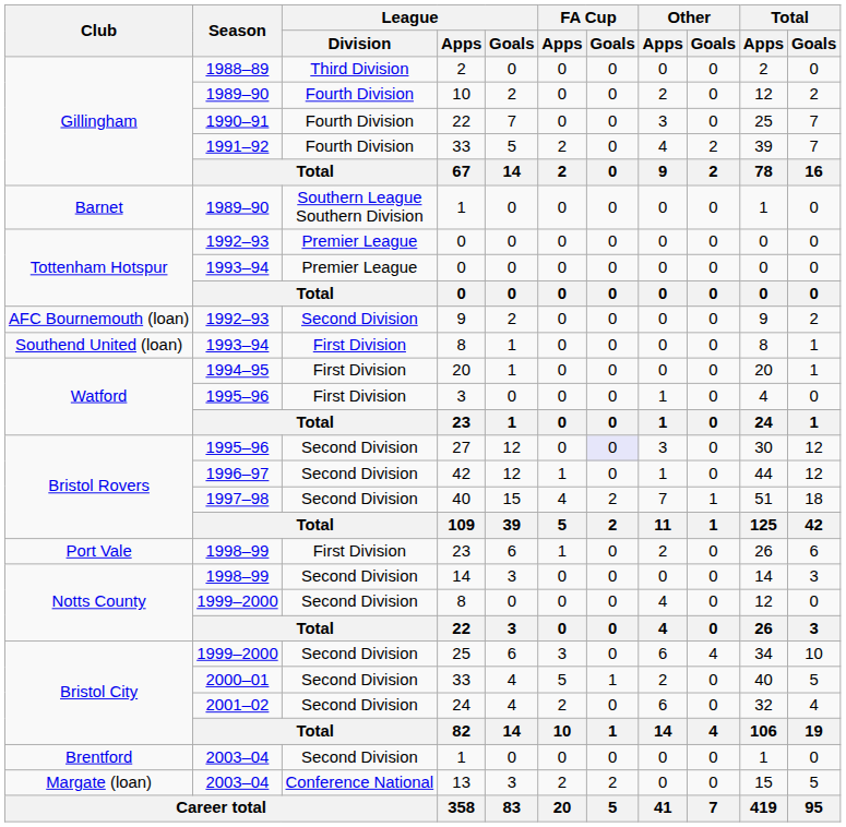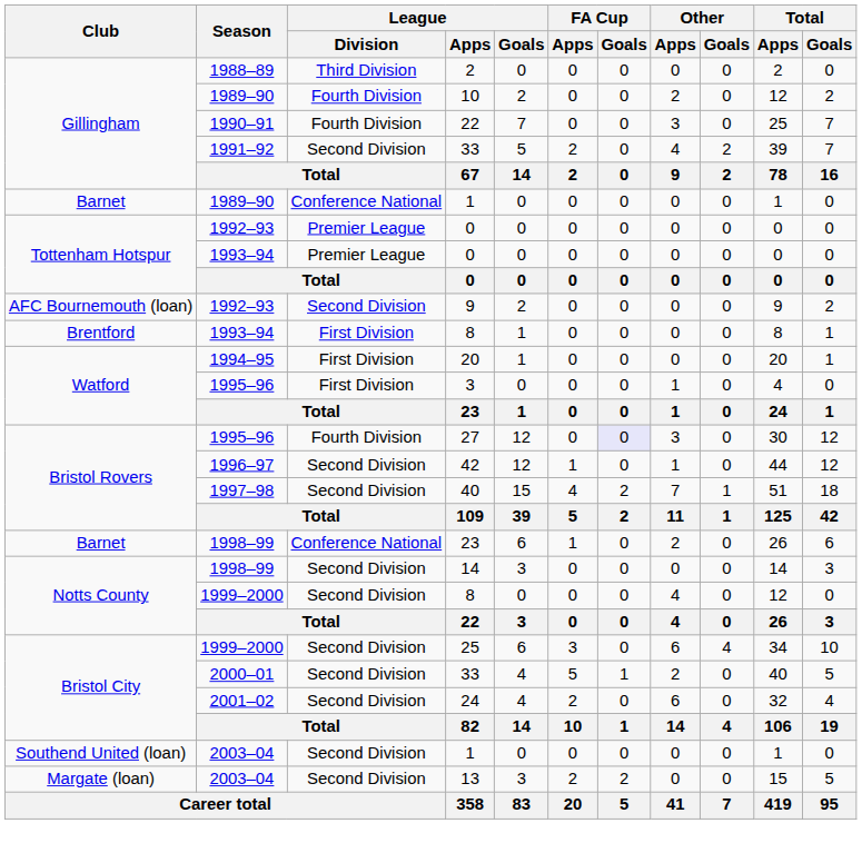 <table class="wikitable" style="text-align: center;">
 <tr>
 <th rowspan="2">Club</th>
 <th rowspan="2">Season</th>
 <th colspan="3">League</th>
 <th colspan="2">FA Cup</th>
 <th colspan="2">Other</th>
 <th colspan="2">Total</th>
 </tr>
 <tr>
 <th>Division</th>
 <th>Apps</th>
 <th>Goals</th>
 <th>Apps</th>
 <th>Goals</th>
 <th>Apps</th>
 <th>Goals</th>
 <th>Apps</th>
 <th>Goals</th>
 </tr>
 <tr>
 <td rowspan="5"><a href='#'>Gillingham</a></td>
 <td><a href='#'>1988–89</a></td>
 <td><a href='#'>Third Division</a></td>
 <td>2</td>
 <td>0</td>
 <td>0</td>
 <td>0</td>
 <td>0</td>
 <td>0</td>
 <td>2</td>
 <td>0</td>
 </tr>
 <tr>
 <td><a href='#'>1989–90</a></td>
 <td><a href='#'>Fourth Division</a></td>
 <td>10</td>
 <td>2</td>
 <td>0</td>
 <td>0</td>
 <td>2</td>
 <td>0</td>
 <td>12</td>
 <td>2</td>
 </tr>
 <tr>
 <td><a href='#'>1990–91</a></td>
 <td>Fourth Division</td>
 <td>22</td>
 <td>7</td>
 <td>0</td>
 <td>0</td>
 <td>3</td>
 <td>0</td>
 <td>25</td>
 <td>7</td>
 </tr>
 <tr>
 <td><a href='#'>1991–92</a></td>
-<td>Fourth Division</td>
+<td>Second Division</td>
 <td>33</td>
 <td>5</td>
 <td>2</td>
 <td>0</td>
 <td>4</td>
 <td>2</td>
 <td>39</td>
 <td>7</td>
 </tr>
 <tr>
 <th colspan="2">Total</th>
 <th>67</th>
 <th>14</th>
 <th>2</th>
 <th>0</th>
 <th>9</th>
 <th>2</th>
 <th>78</th>
 <th>16</th>
 </tr>
 <tr>
 <td><a href='#'>Barnet</a></td>
 <td><a href='#'>1989–90</a></td>
-<td><a href='#'>Southern League</a><br>Southern Division</td>
+<td><a href='#'>Conference National</a></td>
 <td>1</td>
 <td>0</td>
 <td>0</td>
 <td>0</td>
 <td>0</td>
 <td>0</td>
 <td>1</td>
 <td>0</td>
 </tr>
 <tr>
 <td rowspan="3"><a href='#'>Tottenham Hotspur</a></td>
 <td><a href='#'>1992–93</a></td>
 <td><a href='#'>Premier League</a></td>
 <td>0</td>
 <td>0</td>
 <td>0</td>
 <td>0</td>
 <td>0</td>
 <td>0</td>
 <td>0</td>
 <td>0</td>
 </tr>
 <tr>
 <td><a href='#'>1993–94</a></td>
 <td>Premier League</td>
 <td>0</td>
 <td>0</td>
 <td>0</td>
 <td>0</td>
 <td>0</td>
 <td>0</td>
 <td>0</td>
 <td>0</td>
 </tr>
 <tr>
 <th colspan="2">Total</th>
 <th>0</th>
 <th>0</th>
 <th>0</th>
 <th>0</th>
 <th>0</th>
 <th>0</th>
 <th>0</th>
 <th>0</th>
 </tr>
 <tr>
 <td><a href='#'>AFC Bournemouth</a> (loan)</td>
 <td><a href='#'>1992–93</a></td>
 <td><a href='#'>Second Division</a></td>
 <td>9</td>
 <td>2</td>
 <td>0</td>
 <td>0</td>
 <td>0</td>
 <td>0</td>
 <td>9</td>
 <td>2</td>
 </tr>
 <tr>
-<td><a href='#'>Southend United</a> (loan)</td>
+<td><a href='#'>Brentford</a></td>
 <td><a href='#'>1993–94</a></td>
 <td><a href='#'>First Division</a></td>
 <td>8</td>
 <td>1</td>
 <td>0</td>
 <td>0</td>
 <td>0</td>
 <td>0</td>
 <td>8</td>
 <td>1</td>
 </tr>
 <tr>
 <td rowspan="3"><a href='#'>Watford</a></td>
 <td><a href='#'>1994–95</a></td>
 <td>First Division</td>
 <td>20</td>
 <td>1</td>
 <td>0</td>
 <td>0</td>
 <td>0</td>
 <td>0</td>
 <td>20</td>
 <td>1</td>
 </tr>
 <tr>
 <td><a href='#'>1995–96</a></td>
 <td>First Division</td>
 <td>3</td>
 <td>0</td>
 <td>0</td>
 <td>0</td>
 <td>1</td>
 <td>0</td>
 <td>4</td>
 <td>0</td>
 </tr>
 <tr>
 <th colspan="2">Total</th>
 <th>23</th>
 <th>1</th>
 <th>0</th>
 <th>0</th>
 <th>1</th>
 <th>0</th>
 <th>24</th>
 <th>1</th>
 </tr>
 <tr>
 <td rowspan="4"><a href='#'>Bristol Rovers</a></td>
 <td><a href='#'>1995–96</a></td>
-<td>Second Division</td>
+<td>Fourth Division</td>
 <td>27</td>
 <td>12</td>
 <td>0</td>
 <td style="background: lavender;">0</td>
 <td>3</td>
 <td>0</td>
 <td>30</td>
 <td>12</td>
 </tr>
 <tr>
 <td><a href='#'>1996–97</a></td>
 <td>Second Division</td>
 <td>42</td>
 <td>12</td>
 <td>1</td>
 <td>0</td>
 <td>1</td>
 <td>0</td>
 <td>44</td>
 <td>12</td>
 </tr>
 <tr>
 <td><a href='#'>1997–98</a></td>
 <td>Second Division</td>
 <td>40</td>
 <td>15</td>
 <td>4</td>
 <td>2</td>
 <td>7</td>
 <td>1</td>
 <td>51</td>
 <td>18</td>
 </tr>
 <tr>
 <th colspan="2">Total</th>
 <th>109</th>
 <th>39</th>
 <th>5</th>
 <th>2</th>
 <th>11</th>
 <th>1</th>
 <th>125</th>
 <th>42</th>
 </tr>
 <tr>
-<td><a href='#'>Port Vale</a></td>
+<td><a href='#'>Barnet</a></td>
 <td><a href='#'>1998–99</a></td>
-<td>First Division</td>
+<td><a href='#'>Conference National</a></td>
 <td>23</td>
 <td>6</td>
 <td>1</td>
 <td>0</td>
 <td>2</td>
 <td>0</td>
 <td>26</td>
 <td>6</td>
 </tr>
 <tr>
 <td rowspan="3"><a href='#'>Notts County</a></td>
 <td><a href='#'>1998–99</a></td>
 <td>Second Division</td>
 <td>14</td>
 <td>3</td>
 <td>0</td>
 <td>0</td>
 <td>0</td>
 <td>0</td>
 <td>14</td>
 <td>3</td>
 </tr>
 <tr>
 <td><a href='#'>1999–2000</a></td>
 <td>Second Division</td>
 <td>8</td>
 <td>0</td>
 <td>0</td>
 <td>0</td>
 <td>4</td>
 <td>0</td>
 <td>12</td>
 <td>0</td>
 </tr>
 <tr>
 <th colspan="2">Total</th>
 <th>22</th>
 <th>3</th>
 <th>0</th>
 <th>0</th>
 <th>4</th>
 <th>0</th>
 <th>26</th>
 <th>3</th>
 </tr>
 <tr>
 <td rowspan="4"><a href='#'>Bristol City</a></td>
 <td><a href='#'>1999–2000</a></td>
 <td>Second Division</td>
 <td>25</td>
 <td>6</td>
 <td>3</td>
 <td>0</td>
 <td>6</td>
 <td>4</td>
 <td>34</td>
 <td>10</td>
 </tr>
 <tr>
 <td><a href='#'>2000–01</a></td>
 <td>Second Division</td>
 <td>33</td>
 <td>4</td>
 <td>5</td>
 <td>1</td>
 <td>2</td>
 <td>0</td>
 <td>40</td>
 <td>5</td>
 </tr>
 <tr>
 <td><a href='#'>2001–02</a></td>
 <td>Second Division</td>
 <td>24</td>
 <td>4</td>
 <td>2</td>
 <td>0</td>
 <td>6</td>
 <td>0</td>
 <td>32</td>
 <td>4</td>
 </tr>
 <tr>
 <th colspan="2">Total</th>
 <th>82</th>
 <th>14</th>
 <th>10</th>
 <th>1</th>
 <th>14</th>
 <th>4</th>
 <th>106</th>
 <th>19</th>
 </tr>
 <tr>
-<td><a href='#'>Brentford</a></td>
+<td><a href='#'>Southend United</a> (loan)</td>
 <td><a href='#'>2003–04</a></td>
 <td>Second Division</td>
 <td>1</td>
 <td>0</td>
 <td>0</td>
 <td>0</td>
 <td>0</td>
 <td>0</td>
 <td>1</td>
 <td>0</td>
 </tr>
 <tr>
 <td><a href='#'>Margate</a> (loan)</td>
 <td><a href='#'>2003–04</a></td>
-<td><a href='#'>Conference National</a></td>
+<td>Second Division</td>
 <td>13</td>
 <td>3</td>
 <td>2</td>
 <td>2</td>
 <td>0</td>
 <td>0</td>
 <td>15</td>
 <td>5</td>
 </tr>
 <tr>
 <th colspan="3">Career total</th>
 <th>358</th>
 <th>83</th>
 <th>20</th>
 <th>5</th>
 <th>41</th>
 <th>7</th>
 <th>419</th>
 <th>95</th>
 </tr>
 </table>
